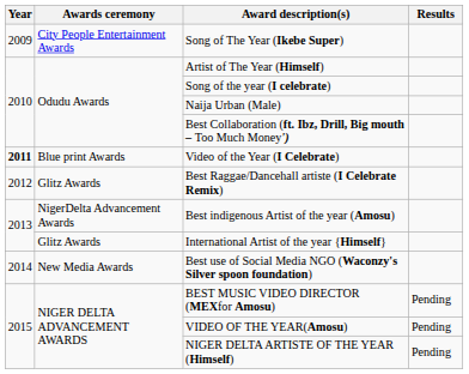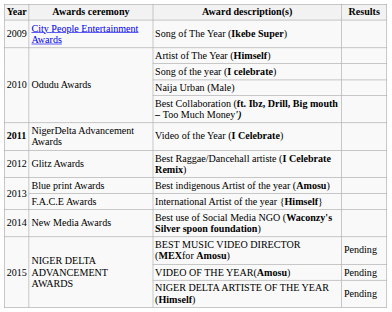 <table class="wikitable">
 <tr>
 <th>Year</th>
 <th width="250">Awards ceremony</th>
 <th width="450">Award description(s)</th>
 <th width="75">Results</th>
 </tr>
 <tr>
 <td>2009</td>
 <td><a href='#'>City People Entertainment Awards</a></td>
 <td>Song of The Year (<strong>Ikebe Super</strong>)</td>
 <td></td>
 </tr>
 <tr>
 <td rowspan="4">2010</td>
 <td rowspan="4">Odudu Awards</td>
 <td>Artist of The Year (<strong>Himself</strong>)</td>
 <td></td>
 </tr>
 <tr>
 <td>Song of the year (<strong>I celebrate</strong>)</td>
 <td></td>
 </tr>
 <tr>
 <td>Naija Urban (Male)</td>
 <td></td>
 </tr>
 <tr>
 <td>Best Collaboration (<strong>ft. Ibz, Drill, Big mouth – </strong>Too Much Money<strong><em>')</td>
 <td></td>
 </tr>
 <tr>
 <td><strong>2011</strong></td>
-<td>Blue print Awards</td>
+<td>NigerDelta Advancement Awards</td>
 <td>Video of the Year (<strong>I Celebrate</strong>)</td>
 <td></td>
 </tr>
 <tr>
 <td>2012</td>
 <td>Glitz Awards</td>
 <td>Best Raggae/Dancehall artiste (<strong>I Celebrate Remix</strong>)</td>
 <td></td>
 </tr>
 <tr>
 <td rowspan="2">2013</td>
-<td>NigerDelta Advancement Awards</td>
+<td>Blue print Awards</td>
 <td>Best indigenous Artist of the year (<strong>Amosu</strong>)</td>
 <td></td>
 </tr>
 <tr>
-<td>Glitz Awards</td>
+<td>F.A.C.E Awards</td>
 <td>International Artist of the year {<strong>Himself</strong>}</td>
 <td></td>
 </tr>
 <tr>
 <td>2014</td>
 <td>New Media Awards</td>
 <td>Best use of Social Media NGO (<strong>Waconzy's Silver spoon foundation</strong>)</td>
 <td></td>
 </tr>
 <tr>
 <td rowspan="3">2015</td>
 <td rowspan="3">NIGER DELTA ADVANCEMENT AWARDS</td>
 <td>BEST MUSIC VIDEO DIRECTOR (<strong>MEX</strong>for <strong>Amosu</strong>)</td>
 <td>Pending</td>
 </tr>
 <tr>
 <td>VIDEO OF THE YEAR(<strong>Amosu</strong>)</td>
 <td>Pending</td>
 </tr>
 <tr>
 <td>NIGER DELTA ARTISTE OF THE YEAR (<strong>Himself</strong>)</td>
 <td>Pending</td>
 </tr>
 </table>
